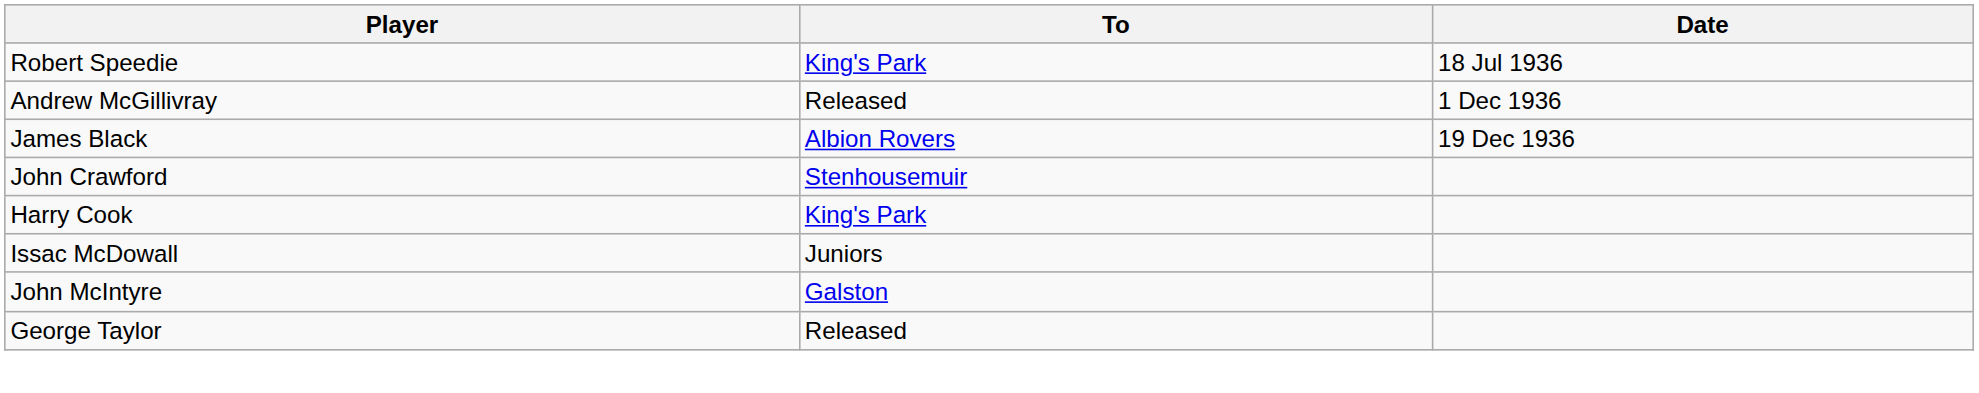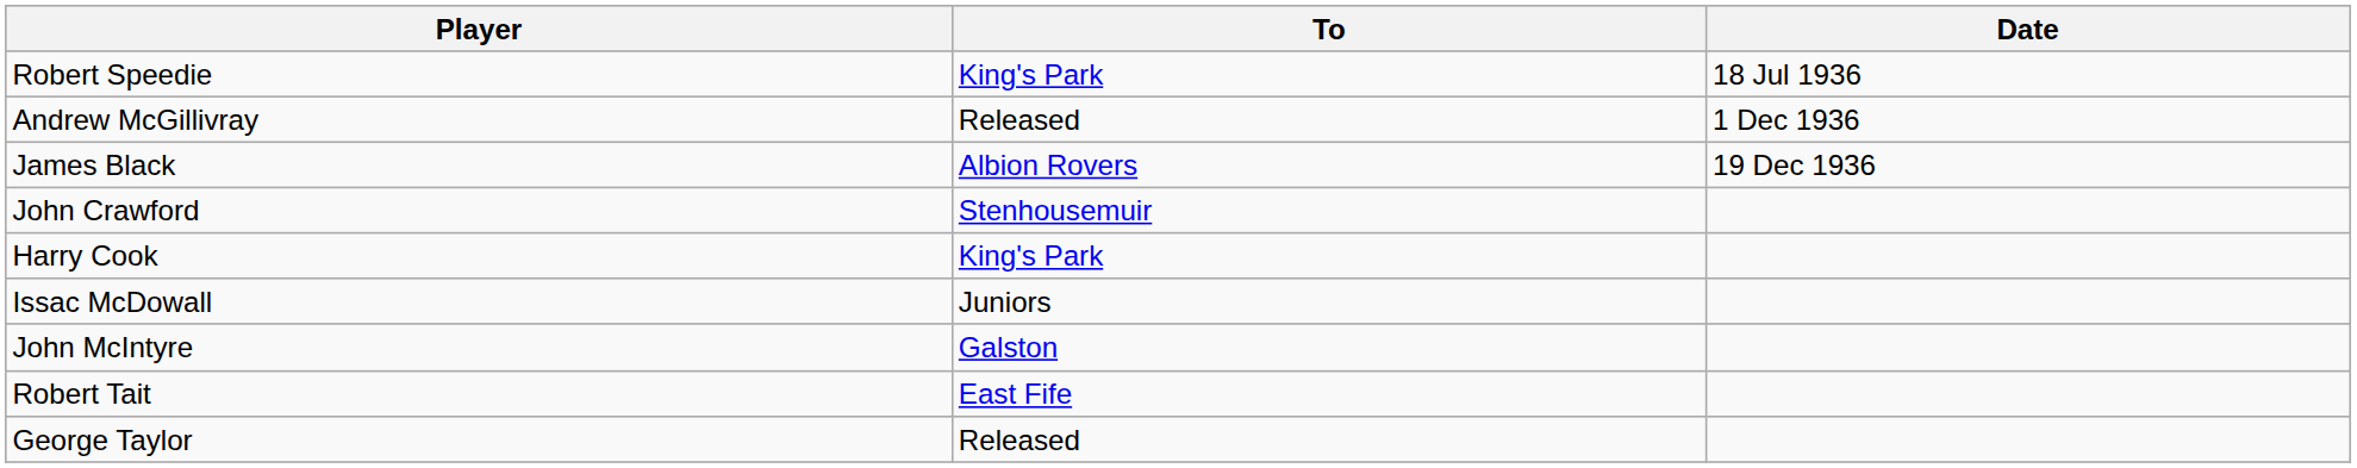 <table class="wikitable" style="text-align:center; font-size:95%;width:98%; text-align:left">
 <tr>
 <th><strong>Player</strong></th>
 <th><strong>To</strong></th>
 <th><strong>Date</strong></th>
 </tr>
 <tr>
 <td> Robert Speedie</td>
 <td> <a href='#'>King's Park</a></td>
 <td>18 Jul 1936</td>
 </tr>
 <tr>
 <td> Andrew McGillivray</td>
 <td> Released</td>
 <td>1 Dec 1936</td>
 </tr>
 <tr>
 <td> James Black</td>
 <td> <a href='#'>Albion Rovers</a></td>
 <td>19 Dec 1936</td>
 </tr>
 <tr>
 <td> John Crawford</td>
 <td> <a href='#'>Stenhousemuir</a></td>
 <td></td>
 </tr>
 <tr>
 <td> Harry Cook</td>
 <td> <a href='#'>King's Park</a></td>
 <td></td>
 </tr>
 <tr>
 <td> Issac McDowall</td>
 <td> Juniors</td>
 <td></td>
 </tr>
 <tr>
 <td> John McIntyre</td>
 <td> <a href='#'>Galston</a></td>
 <td></td>
 </tr>
 <tr>
+<td> Robert Tait</td>
+<td> <a href='#'>East Fife</a></td>
+<td></td>
+</tr>
+<tr>
 <td> George Taylor</td>
 <td> Released</td>
 <td></td>
 </tr>
 </table>
